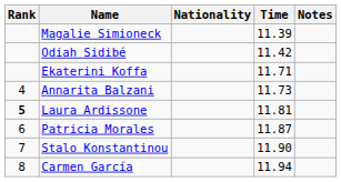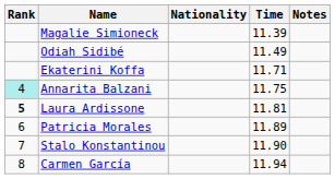 <table class="wikitable sortable" style="text-align:center">
 <tr>
 <th>Rank</th>
 <th>Name</th>
 <th>Nationality</th>
 <th>Time</th>
 <th>Notes</th>
 </tr>
 <tr>
 <td></td>
 <td align=left><a href='#'>Magalie Simioneck</a></td>
 <td align=left></td>
 <td>11.39</td>
 <td></td>
 </tr>
 <tr>
 <td></td>
 <td align=left><a href='#'>Odiah Sidibé</a></td>
 <td align=left></td>
-<td>11.42</td>
+<td>11.49</td>
 <td></td>
 </tr>
 <tr>
 <td></td>
 <td align=left><a href='#'>Ekaterini Koffa</a></td>
 <td align=left></td>
 <td>11.71</td>
 <td></td>
 </tr>
 <tr>
-<td>4</td>
+<td style="background: paleturquoise;">4</td>
 <td align=left><a href='#'>Annarita Balzani</a></td>
 <td align=left></td>
-<td>11.73</td>
+<td>11.75</td>
 <td></td>
 </tr>
 <tr>
 <td><strong>5</strong></td>
 <td align=left><a href='#'>Laura Ardissone</a></td>
 <td align=left></td>
 <td>11.81</td>
 <td></td>
 </tr>
 <tr>
 <td>6</td>
 <td align=left><a href='#'>Patricia Morales</a></td>
 <td align=left></td>
-<td>11.87</td>
+<td>11.89</td>
 <td></td>
 </tr>
 <tr>
 <td>7</td>
 <td align=left><a href='#'>Stalo Konstantinou</a></td>
 <td align=left></td>
 <td>11.90</td>
 <td></td>
 </tr>
 <tr>
 <td>8</td>
 <td align=left><a href='#'>Carmen García</a></td>
 <td align=left></td>
 <td>11.94</td>
 <td></td>
 </tr>
 </table>
